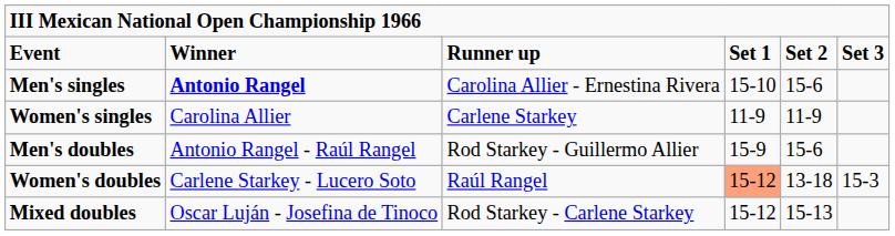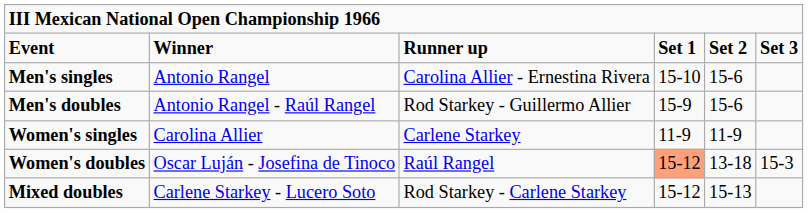 <table class="wikitable">
 <tr>
 <td colspan="6"><strong>III Mexican National Open Championship 1966</strong></td>
 </tr>
 <tr>
 <td><strong>Event</strong></td>
 <td><strong>Winner</strong></td>
 <td><strong>Runner  up</strong></td>
 <td><strong>Set  1</strong></td>
 <td><strong>Set  2</strong></td>
 <td><strong>Set  3</strong></td>
 </tr>
 <tr>
 <td><strong>Men's singles</strong></td>
-<td><strong><a href='#'>Antonio Rangel</a> </strong></td>
+<td><a href='#'>Antonio Rangel</a> </td>
 <td><a href='#'>Carolina Allier</a>  - Ernestina Rivera </td>
 <td>15-10</td>
+<td>15-6</td>
+<td></td>
+</tr>
+<tr>
+<td><strong>Men's doubles</strong></td>
+<td><a href='#'>Antonio Rangel</a>  - <a href='#'>Raúl Rangel</a> </td>
+<td>Rod Starkey  - Guillermo Allier </td>
+<td>15-9</td>
 <td>15-6</td>
 <td></td>
 </tr>
 <tr>
 <td><strong>Women's singles</strong></td>
 <td><a href='#'>Carolina Allier</a> </td>
 <td><a href='#'>Carlene Starkey</a> </td>
 <td>11-9</td>
 <td>11-9</td>
 <td></td>
 </tr>
 <tr>
-<td><strong>Men's doubles</strong></td>
-<td><a href='#'>Antonio Rangel</a>  - <a href='#'>Raúl Rangel</a> </td>
-<td>Rod Starkey  - Guillermo Allier </td>
-<td>15-9</td>
-<td>15-6</td>
-<td></td>
-</tr>
-<tr>
 <td><strong>Women's doubles</strong></td>
-<td><a href='#'>Carlene Starkey</a>  - <a href='#'>Lucero Soto</a> </td>
+<td><a href='#'>Oscar Luján</a>  - <a href='#'>Josefina de Tinoco</a> </td>
 <td><a href='#'>Raúl Rangel</a> </td>
 <td style="background: lightsalmon;">15-12</td>
 <td>13-18</td>
 <td>15-3</td>
 </tr>
 <tr>
 <td><strong>Mixed doubles</strong></td>
-<td><a href='#'>Oscar Luján</a>  - <a href='#'>Josefina de Tinoco</a> </td>
+<td><a href='#'>Carlene Starkey</a>  - <a href='#'>Lucero Soto</a> </td>
 <td>Rod Starkey  - <a href='#'>Carlene Starkey</a> </td>
 <td>15-12</td>
 <td>15-13</td>
 <td></td>
 </tr>
 </table>
